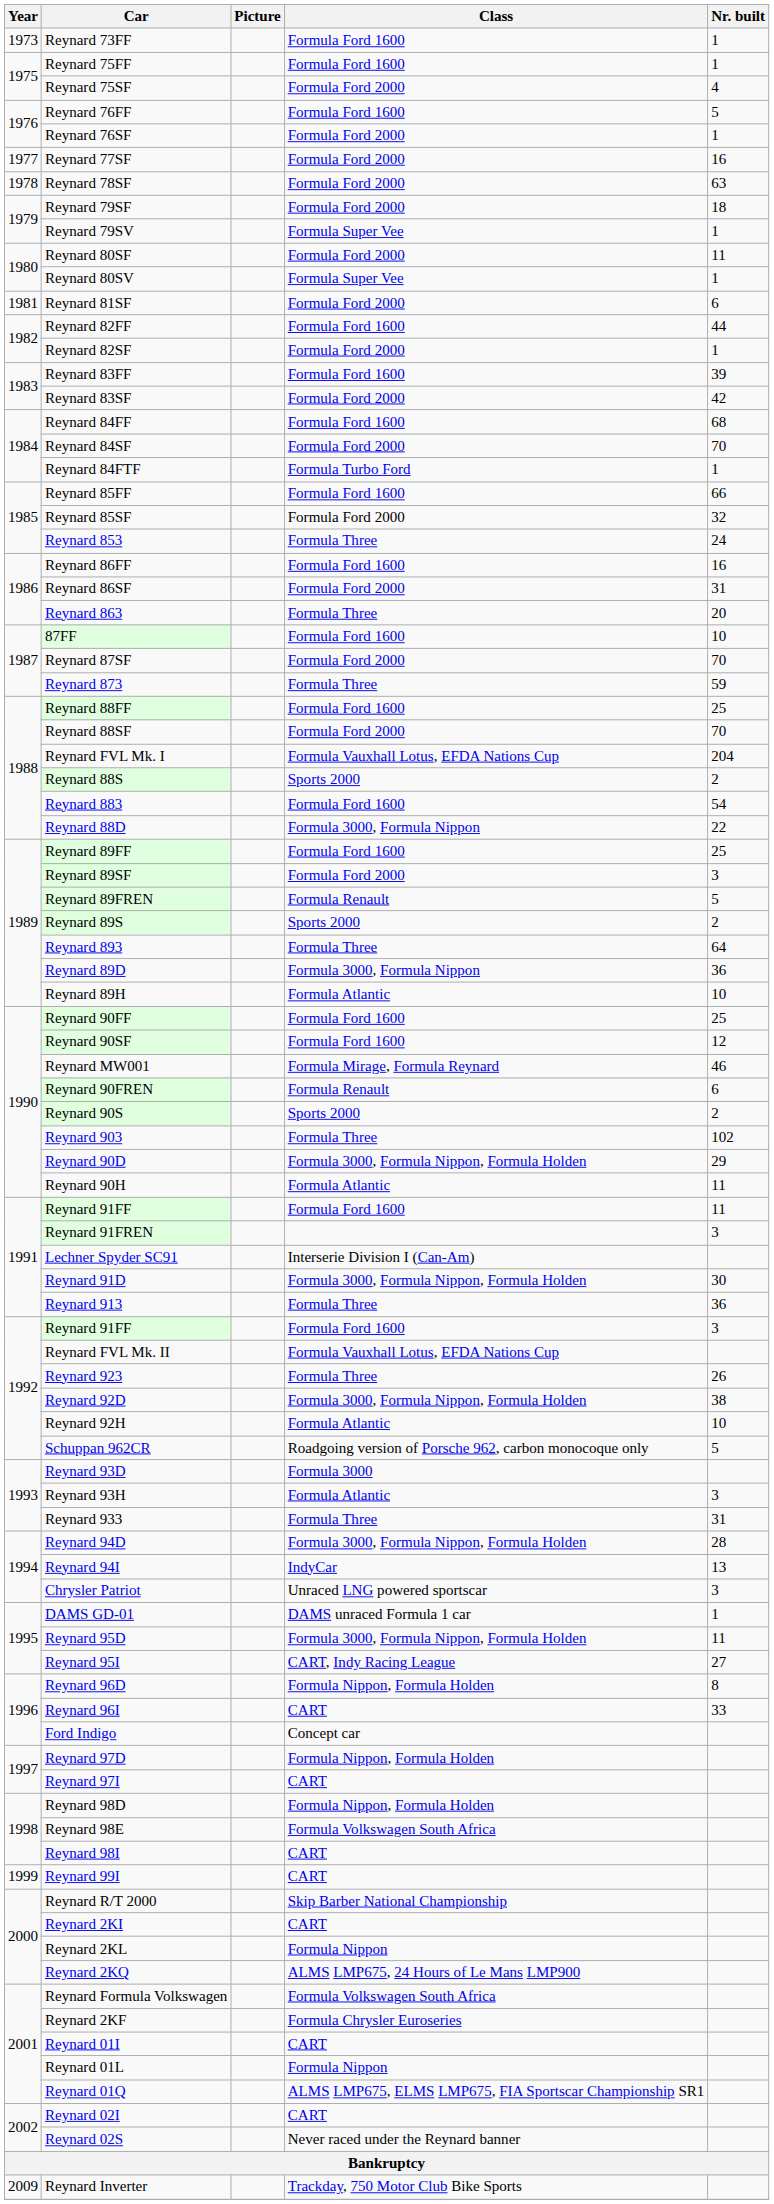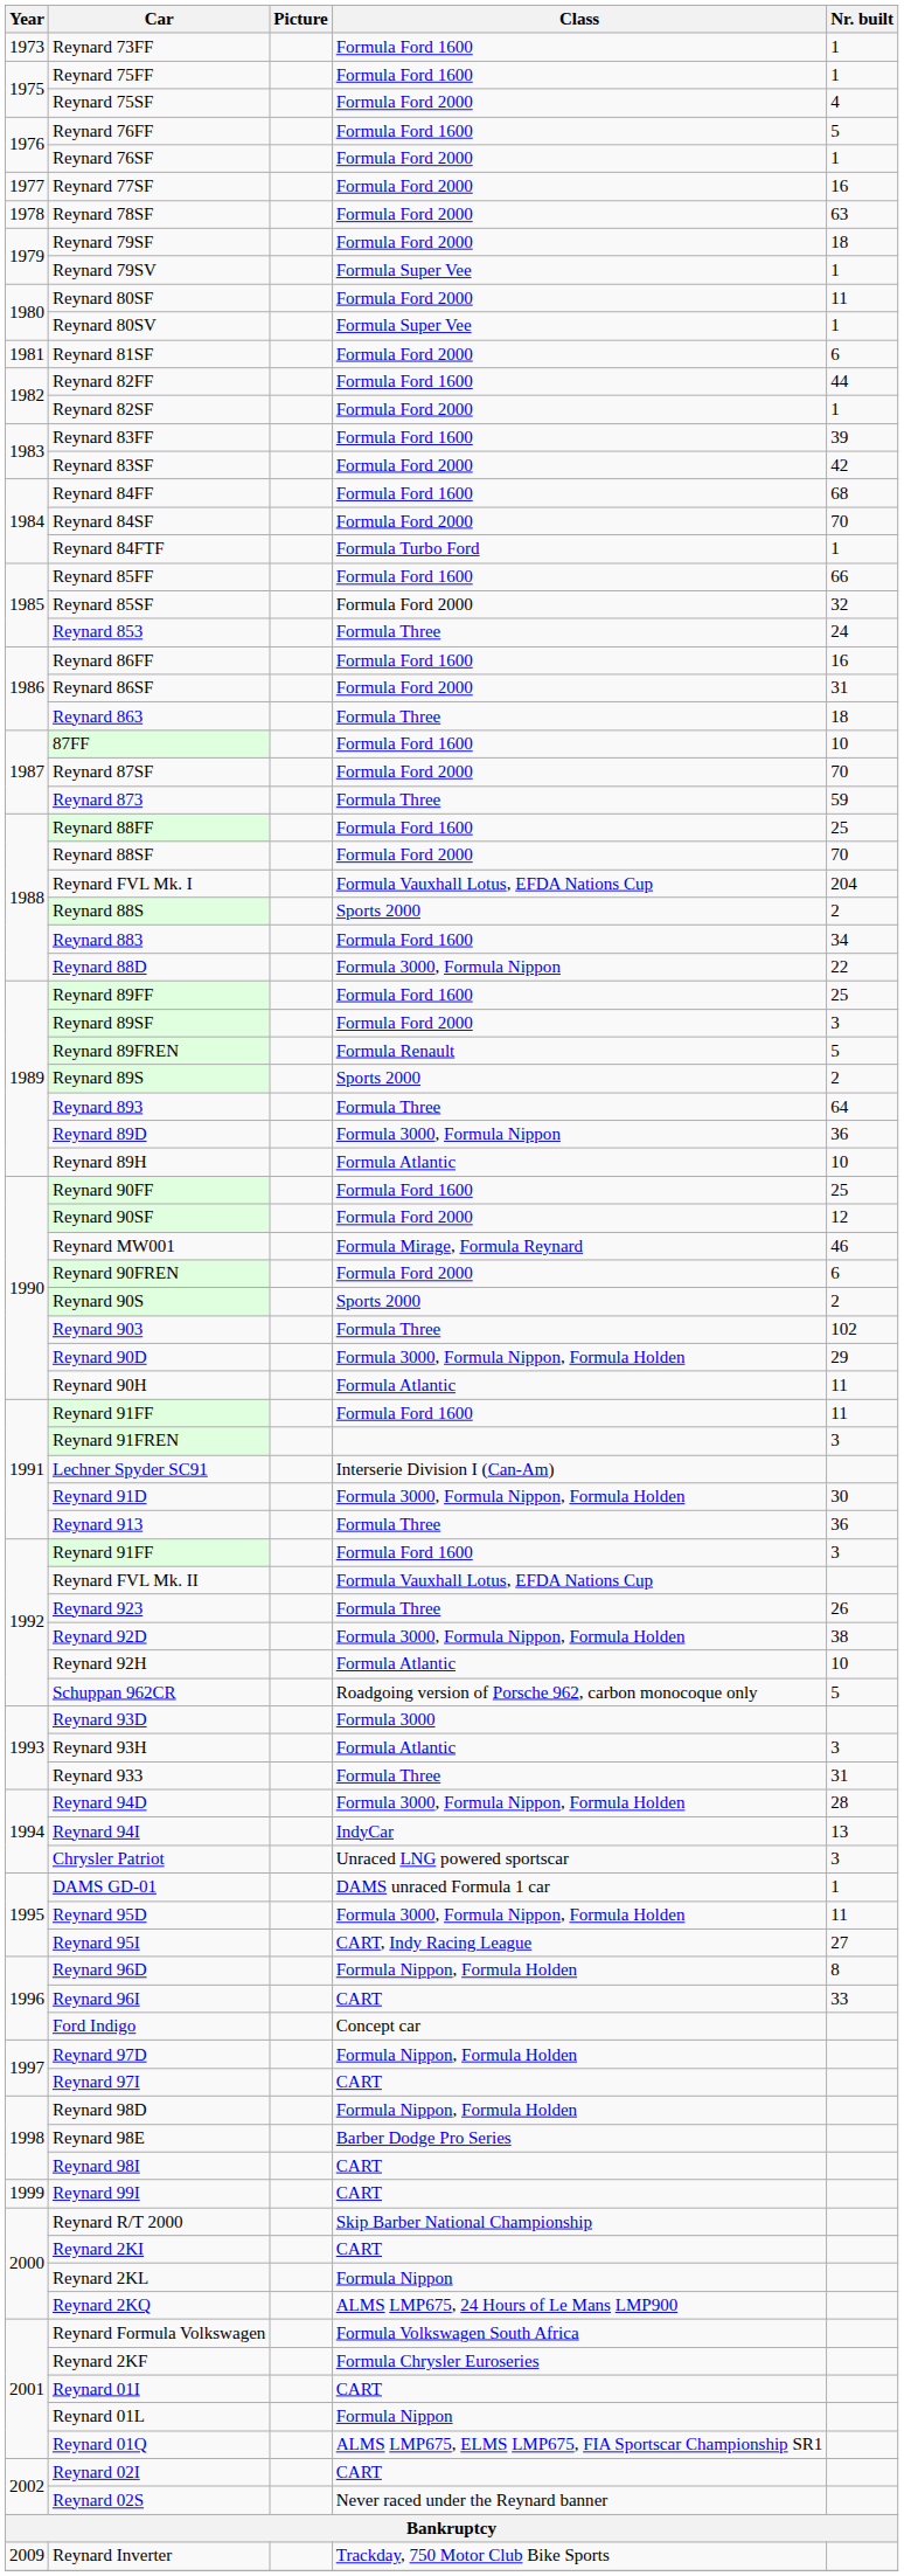 <table class="wikitable">
 <tr>
 <th>Year</th>
 <th>Car</th>
 <th>Picture</th>
 <th>Class</th>
 <th>Nr. built</th>
 </tr>
 <tr>
 <td>1973</td>
 <td>Reynard 73FF</td>
 <td></td>
 <td><a href='#'>Formula Ford 1600</a></td>
 <td>1</td>
 </tr>
 <tr>
 <td rowspan=2>1975</td>
 <td>Reynard 75FF</td>
 <td></td>
 <td><a href='#'>Formula Ford 1600</a></td>
 <td>1</td>
 </tr>
 <tr>
 <td>Reynard 75SF</td>
 <td></td>
 <td><a href='#'>Formula Ford 2000</a></td>
 <td>4</td>
 </tr>
 <tr>
 <td rowspan=2>1976</td>
 <td>Reynard 76FF</td>
 <td></td>
 <td><a href='#'>Formula Ford 1600</a></td>
 <td>5</td>
 </tr>
 <tr>
 <td>Reynard 76SF</td>
 <td></td>
 <td><a href='#'>Formula Ford 2000</a></td>
 <td>1</td>
 </tr>
 <tr>
 <td>1977</td>
 <td>Reynard 77SF</td>
 <td></td>
 <td><a href='#'>Formula Ford 2000</a></td>
 <td>16</td>
 </tr>
 <tr>
 <td>1978</td>
 <td>Reynard 78SF</td>
 <td></td>
 <td><a href='#'>Formula Ford 2000</a></td>
 <td>63</td>
 </tr>
 <tr>
 <td rowspan=2>1979</td>
 <td>Reynard 79SF</td>
 <td></td>
 <td><a href='#'>Formula Ford 2000</a></td>
 <td>18</td>
 </tr>
 <tr>
 <td>Reynard 79SV</td>
 <td></td>
 <td><a href='#'>Formula Super Vee</a></td>
 <td>1</td>
 </tr>
 <tr>
 <td rowspan=2>1980</td>
 <td>Reynard 80SF</td>
 <td></td>
 <td><a href='#'>Formula Ford 2000</a></td>
 <td>11</td>
 </tr>
 <tr>
 <td>Reynard 80SV</td>
 <td></td>
 <td><a href='#'>Formula Super Vee</a></td>
 <td>1</td>
 </tr>
 <tr>
 <td>1981</td>
 <td>Reynard 81SF</td>
 <td></td>
 <td><a href='#'>Formula Ford 2000</a></td>
 <td>6</td>
 </tr>
 <tr>
 <td rowspan=2>1982</td>
 <td>Reynard 82FF</td>
 <td></td>
 <td><a href='#'>Formula Ford 1600</a></td>
 <td>44</td>
 </tr>
 <tr>
 <td>Reynard 82SF</td>
 <td></td>
 <td><a href='#'>Formula Ford 2000</a></td>
 <td>1</td>
 </tr>
 <tr>
 <td rowspan=2>1983</td>
 <td>Reynard 83FF</td>
 <td></td>
 <td><a href='#'>Formula Ford 1600</a></td>
 <td>39</td>
 </tr>
 <tr>
 <td>Reynard 83SF</td>
 <td></td>
 <td><a href='#'>Formula Ford 2000</a></td>
 <td>42</td>
 </tr>
 <tr>
 <td rowspan=3>1984</td>
 <td>Reynard 84FF</td>
 <td></td>
 <td><a href='#'>Formula Ford 1600</a></td>
 <td>68</td>
 </tr>
 <tr>
 <td>Reynard 84SF</td>
 <td></td>
 <td><a href='#'>Formula Ford 2000</a></td>
 <td>70</td>
 </tr>
 <tr>
 <td>Reynard 84FTF</td>
 <td></td>
 <td><a href='#'>Formula Turbo Ford</a></td>
 <td>1</td>
 </tr>
 <tr>
 <td rowspan=3>1985</td>
 <td>Reynard 85FF</td>
 <td></td>
 <td><a href='#'>Formula Ford 1600</a></td>
 <td>66</td>
 </tr>
 <tr>
 <td>Reynard 85SF</td>
 <td></td>
 <td>Formula Ford 2000</td>
 <td>32</td>
 </tr>
 <tr>
 <td><a href='#'>Reynard 853</a></td>
 <td></td>
 <td><a href='#'>Formula Three</a></td>
 <td>24</td>
 </tr>
 <tr>
 <td rowspan=3>1986</td>
 <td>Reynard 86FF</td>
 <td></td>
 <td><a href='#'>Formula Ford 1600</a></td>
 <td>16</td>
 </tr>
 <tr>
 <td>Reynard 86SF</td>
 <td></td>
 <td><a href='#'>Formula Ford 2000</a></td>
 <td>31</td>
 </tr>
 <tr>
 <td><a href='#'>Reynard 863</a></td>
 <td></td>
 <td><a href='#'>Formula Three</a></td>
-<td>20</td>
+<td>18</td>
 </tr>
 <tr>
 <td rowspan=3>1987</td>
 <td style="background:#DFFFDF;">87FF</td>
 <td></td>
 <td><a href='#'>Formula Ford 1600</a></td>
 <td>10</td>
 </tr>
 <tr>
 <td>Reynard 87SF</td>
 <td></td>
 <td><a href='#'>Formula Ford 2000</a></td>
 <td>70</td>
 </tr>
 <tr>
 <td><a href='#'>Reynard 873</a></td>
 <td></td>
 <td><a href='#'>Formula Three</a></td>
 <td>59</td>
 </tr>
 <tr>
 <td rowspan=6>1988</td>
 <td style="background:#DFFFDF;">Reynard 88FF</td>
 <td></td>
 <td><a href='#'>Formula Ford 1600</a></td>
 <td>25</td>
 </tr>
 <tr>
 <td>Reynard 88SF</td>
 <td></td>
 <td><a href='#'>Formula Ford 2000</a></td>
 <td>70</td>
 </tr>
 <tr>
 <td>Reynard FVL Mk. I</td>
 <td></td>
 <td><a href='#'>Formula Vauxhall Lotus</a>, <a href='#'>EFDA Nations Cup</a></td>
 <td>204</td>
 </tr>
 <tr>
 <td style="background:#DFFFDF;">Reynard 88S</td>
 <td></td>
 <td><a href='#'>Sports 2000</a></td>
 <td>2</td>
 </tr>
 <tr>
 <td><a href='#'>Reynard 883</a></td>
 <td></td>
 <td><a href='#'>Formula Ford 1600</a></td>
-<td>54</td>
+<td>34</td>
 </tr>
 <tr>
 <td><a href='#'>Reynard 88D</a></td>
 <td></td>
 <td><a href='#'>Formula 3000</a>, <a href='#'>Formula Nippon</a></td>
 <td>22</td>
 </tr>
 <tr>
 <td rowspan=7>1989</td>
 <td style="background:#DFFFDF;">Reynard 89FF</td>
 <td></td>
 <td><a href='#'>Formula Ford 1600</a></td>
 <td>25</td>
 </tr>
 <tr>
 <td style="background:#DFFFDF;">Reynard 89SF</td>
 <td></td>
 <td><a href='#'>Formula Ford 2000</a></td>
 <td>3</td>
 </tr>
 <tr>
 <td style="background:#DFFFDF;">Reynard 89FREN</td>
 <td></td>
 <td><a href='#'>Formula Renault</a></td>
 <td>5</td>
 </tr>
 <tr>
 <td style="background:#DFFFDF;">Reynard 89S</td>
 <td></td>
 <td><a href='#'>Sports 2000</a></td>
 <td>2</td>
 </tr>
 <tr>
 <td><a href='#'>Reynard 893</a></td>
 <td></td>
 <td><a href='#'>Formula Three</a></td>
 <td>64</td>
 </tr>
 <tr>
 <td><a href='#'>Reynard 89D</a></td>
 <td></td>
 <td><a href='#'>Formula 3000</a>, <a href='#'>Formula Nippon</a></td>
 <td>36</td>
 </tr>
 <tr>
 <td>Reynard 89H</td>
 <td></td>
 <td><a href='#'>Formula Atlantic</a></td>
 <td>10</td>
 </tr>
 <tr>
 <td rowspan=8>1990</td>
 <td style="background:#DFFFDF;">Reynard 90FF</td>
 <td></td>
 <td><a href='#'>Formula Ford 1600</a></td>
 <td>25</td>
 </tr>
 <tr>
 <td style="background:#DFFFDF;">Reynard 90SF</td>
 <td></td>
-<td><a href='#'>Formula Ford 1600</a></td>
+<td><a href='#'>Formula Ford 2000</a></td>
 <td>12</td>
 </tr>
 <tr>
 <td>Reynard MW001</td>
 <td></td>
 <td><a href='#'>Formula Mirage</a>, <a href='#'>Formula Reynard</a></td>
 <td>46</td>
 </tr>
 <tr>
 <td style="background:#DFFFDF;">Reynard 90FREN</td>
 <td></td>
-<td><a href='#'>Formula Renault</a></td>
+<td><a href='#'>Formula Ford 2000</a></td>
 <td>6</td>
 </tr>
 <tr>
 <td style="background:#DFFFDF;">Reynard 90S</td>
 <td></td>
 <td><a href='#'>Sports 2000</a></td>
 <td>2</td>
 </tr>
 <tr>
 <td><a href='#'>Reynard 903</a></td>
 <td></td>
 <td><a href='#'>Formula Three</a></td>
 <td>102</td>
 </tr>
 <tr>
 <td><a href='#'>Reynard 90D</a></td>
 <td></td>
 <td><a href='#'>Formula 3000</a>, <a href='#'>Formula Nippon</a>, <a href='#'>Formula Holden</a></td>
 <td>29</td>
 </tr>
 <tr>
 <td>Reynard 90H</td>
 <td></td>
 <td><a href='#'>Formula Atlantic</a></td>
 <td>11</td>
 </tr>
 <tr>
 <td rowspan=5>1991</td>
 <td style="background:#DFFFDF;">Reynard 91FF</td>
 <td></td>
 <td><a href='#'>Formula Ford 1600</a></td>
 <td>11</td>
 </tr>
 <tr>
 <td style="background:#DFFFDF;">Reynard 91FREN</td>
 <td></td>
 <td></td>
 <td>3</td>
 </tr>
 <tr>
 <td><a href='#'>Lechner Spyder SC91</a></td>
 <td></td>
 <td>Interserie Division I (<a href='#'>Can-Am</a>)</td>
 <td></td>
 </tr>
 <tr>
 <td><a href='#'>Reynard 91D</a></td>
 <td></td>
 <td><a href='#'>Formula 3000</a>, <a href='#'>Formula Nippon</a>, <a href='#'>Formula Holden</a></td>
 <td>30</td>
 </tr>
 <tr>
 <td><a href='#'>Reynard 913</a></td>
 <td></td>
 <td><a href='#'>Formula Three</a></td>
 <td>36</td>
 </tr>
 <tr>
 <td rowspan=6>1992</td>
 <td style="background:#DFFFDF;">Reynard 91FF</td>
 <td></td>
 <td><a href='#'>Formula Ford 1600</a></td>
 <td>3</td>
 </tr>
 <tr>
 <td>Reynard FVL Mk. II</td>
 <td></td>
 <td><a href='#'>Formula Vauxhall Lotus</a>, <a href='#'>EFDA Nations Cup</a></td>
 <td></td>
 </tr>
 <tr>
 <td><a href='#'>Reynard 923</a></td>
 <td></td>
 <td><a href='#'>Formula Three</a></td>
 <td>26</td>
 </tr>
 <tr>
 <td><a href='#'>Reynard 92D</a></td>
 <td></td>
 <td><a href='#'>Formula 3000</a>, <a href='#'>Formula Nippon</a>, <a href='#'>Formula Holden</a></td>
 <td>38</td>
 </tr>
 <tr>
 <td>Reynard 92H</td>
 <td></td>
 <td><a href='#'>Formula Atlantic</a></td>
 <td>10</td>
 </tr>
 <tr>
 <td><a href='#'>Schuppan 962CR</a></td>
 <td></td>
 <td>Roadgoing version of <a href='#'>Porsche 962</a>, carbon monocoque only</td>
 <td>5</td>
 </tr>
 <tr>
 <td rowspan=3>1993</td>
 <td><a href='#'>Reynard 93D</a></td>
 <td></td>
 <td><a href='#'>Formula 3000</a></td>
 <td></td>
 </tr>
 <tr>
 <td>Reynard 93H</td>
 <td></td>
 <td><a href='#'>Formula Atlantic</a></td>
 <td>3</td>
 </tr>
 <tr>
 <td>Reynard 933</td>
 <td></td>
 <td><a href='#'>Formula Three</a></td>
 <td>31</td>
 </tr>
 <tr>
 <td rowspan=3>1994</td>
 <td><a href='#'>Reynard 94D</a></td>
 <td></td>
 <td><a href='#'>Formula 3000</a>, <a href='#'>Formula Nippon</a>, <a href='#'>Formula Holden</a></td>
 <td>28</td>
 </tr>
 <tr>
 <td><a href='#'>Reynard 94I</a></td>
 <td></td>
 <td><a href='#'>IndyCar</a></td>
 <td>13</td>
 </tr>
 <tr>
 <td><a href='#'>Chrysler Patriot</a></td>
 <td></td>
 <td>Unraced <a href='#'>LNG</a> powered sportscar</td>
 <td>3</td>
 </tr>
 <tr>
 <td rowspan=3>1995</td>
 <td><a href='#'>DAMS GD-01</a></td>
 <td></td>
 <td><a href='#'>DAMS</a> unraced Formula 1 car</td>
 <td>1</td>
 </tr>
 <tr>
 <td><a href='#'>Reynard 95D</a></td>
 <td></td>
 <td><a href='#'>Formula 3000</a>, <a href='#'>Formula Nippon</a>, <a href='#'>Formula Holden</a></td>
 <td>11</td>
 </tr>
 <tr>
 <td><a href='#'>Reynard 95I</a></td>
 <td></td>
 <td><a href='#'>CART</a>, <a href='#'>Indy Racing League</a></td>
 <td>27</td>
 </tr>
 <tr>
 <td rowspan="3">1996</td>
 <td><a href='#'>Reynard 96D</a></td>
 <td></td>
 <td><a href='#'>Formula Nippon</a>, <a href='#'>Formula Holden</a></td>
 <td>8</td>
 </tr>
 <tr>
 <td><a href='#'>Reynard 96I</a></td>
 <td></td>
 <td><a href='#'>CART</a></td>
 <td>33</td>
 </tr>
 <tr>
 <td><a href='#'>Ford Indigo</a></td>
 <td></td>
 <td>Concept car</td>
 <td></td>
 </tr>
 <tr>
 <td rowspan=2>1997</td>
 <td><a href='#'>Reynard 97D</a></td>
 <td></td>
 <td><a href='#'>Formula Nippon</a>, <a href='#'>Formula Holden</a></td>
 <td></td>
 </tr>
 <tr>
 <td><a href='#'>Reynard 97I</a></td>
 <td></td>
 <td><a href='#'>CART</a></td>
 <td></td>
 </tr>
 <tr>
 <td rowspan=3>1998</td>
 <td>Reynard 98D</td>
 <td></td>
 <td><a href='#'>Formula Nippon</a>, <a href='#'>Formula Holden</a></td>
 <td></td>
 </tr>
 <tr>
 <td>Reynard 98E</td>
 <td></td>
-<td><a href='#'>Formula Volkswagen South Africa</a></td>
+<td><a href='#'>Barber Dodge Pro Series</a></td>
 <td></td>
 </tr>
 <tr>
 <td><a href='#'>Reynard 98I</a></td>
 <td></td>
 <td><a href='#'>CART</a></td>
 <td></td>
 </tr>
 <tr>
 <td>1999</td>
 <td><a href='#'>Reynard 99I</a></td>
 <td></td>
 <td><a href='#'>CART</a></td>
 <td></td>
 </tr>
 <tr>
 <td rowspan=4>2000</td>
 <td>Reynard R/T 2000</td>
 <td></td>
 <td><a href='#'>Skip Barber National Championship</a></td>
 <td></td>
 </tr>
 <tr>
 <td><a href='#'>Reynard 2KI</a></td>
 <td></td>
 <td><a href='#'>CART</a></td>
 <td></td>
 </tr>
 <tr>
 <td>Reynard 2KL</td>
 <td></td>
 <td><a href='#'>Formula Nippon</a></td>
 <td></td>
 </tr>
 <tr>
 <td><a href='#'>Reynard 2KQ</a></td>
 <td></td>
 <td><a href='#'>ALMS</a> <a href='#'>LMP675</a>, <a href='#'>24 Hours of Le Mans</a> <a href='#'>LMP900</a></td>
 <td></td>
 </tr>
 <tr>
 <td rowspan=5>2001</td>
 <td>Reynard Formula Volkswagen</td>
 <td></td>
 <td><a href='#'>Formula Volkswagen South Africa</a></td>
 <td></td>
 </tr>
 <tr>
 <td>Reynard 2KF</td>
 <td></td>
 <td><a href='#'>Formula Chrysler Euroseries</a></td>
 <td></td>
 </tr>
 <tr>
 <td><a href='#'>Reynard 01I</a></td>
 <td></td>
 <td><a href='#'>CART</a></td>
 <td></td>
 </tr>
 <tr>
 <td>Reynard 01L</td>
 <td></td>
 <td><a href='#'>Formula Nippon</a></td>
 <td></td>
 </tr>
 <tr>
 <td><a href='#'>Reynard 01Q</a></td>
 <td></td>
 <td><a href='#'>ALMS</a> <a href='#'>LMP675</a>, <a href='#'>ELMS</a> <a href='#'>LMP675</a>, <a href='#'>FIA Sportscar Championship</a> SR1</td>
 <td></td>
 </tr>
 <tr>
 <td rowspan=2>2002</td>
 <td><a href='#'>Reynard 02I</a></td>
 <td></td>
 <td><a href='#'>CART</a></td>
 <td></td>
 </tr>
 <tr>
 <td><a href='#'>Reynard 02S</a></td>
 <td></td>
 <td>Never raced under the Reynard banner</td>
 <td></td>
 </tr>
 <tr>
 <th colspan=5>Bankruptcy</th>
 </tr>
 <tr>
 <td>2009</td>
 <td>Reynard Inverter</td>
 <td></td>
 <td><a href='#'>Trackday</a>, <a href='#'>750 Motor Club</a> Bike Sports</td>
 <td></td>
 </tr>
 <tr>
 </tr>
 </table>
